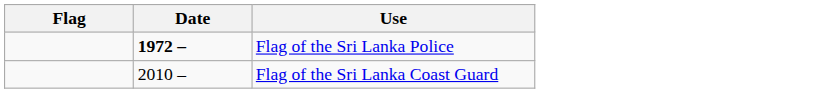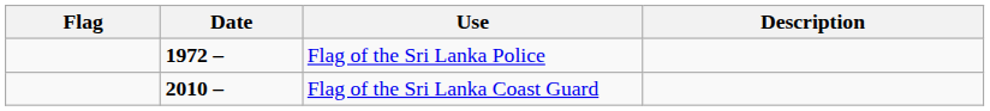 <table class="wikitable">
 <tr>
 <th style="width:110px;">Flag</th>
 <th style="width:100px;">Date</th>
 <th style="width:250px;">Use</th>
+<th style="width:250px;">Description</th>
 </tr>
 <tr>
 <td></td>
 <td><strong>1972 –</strong></td>
 <td><a href='#'>Flag of the Sri Lanka Police</a></td>
+<td></td>
 </tr>
 <tr>
 <td></td>
-<td>2010 –</td>
+<td><strong>2010 –</strong></td>
 <td><a href='#'>Flag of the Sri Lanka Coast Guard</a></td>
+<td></td>
 </tr>
 </table>
